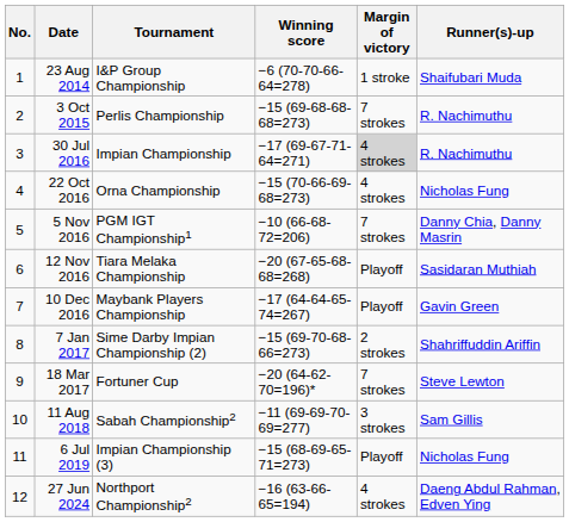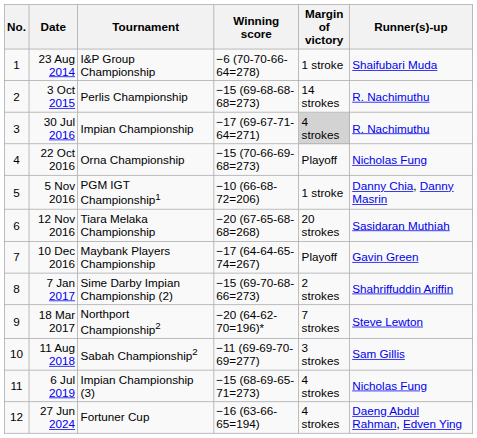 <table class="wikitable" style="font-size:95%;">
 <tr>
 <th>No.</th>
 <th>Date</th>
 <th>Tournament</th>
 <th>Winning score</th>
 <th>Margin of<br>victory</th>
 <th>Runner(s)-up</th>
 </tr>
 <tr>
 <td align=center>1</td>
 <td align=right>23 Aug <a href='#'>2014</a></td>
 <td>I&P Group Championship</td>
 <td>−6 (70-70-66-64=278)</td>
 <td>1 stroke</td>
 <td> <a href='#'>Shaifubari Muda</a></td>
 </tr>
 <tr>
 <td align=center>2</td>
 <td align=right>3 Oct <a href='#'>2015</a></td>
 <td>Perlis Championship</td>
 <td>−15 (69-68-68-68=273)</td>
-<td>7 strokes</td>
+<td>14 strokes</td>
 <td> <a href='#'>R. Nachimuthu</a></td>
 </tr>
 <tr>
 <td align=center>3</td>
 <td align=right>30 Jul <a href='#'>2016</a></td>
 <td>Impian Championship</td>
 <td>−17 (69-67-71-64=271)</td>
 <td style="background: lightgrey;">4 strokes</td>
 <td> <a href='#'>R. Nachimuthu</a></td>
 </tr>
 <tr>
 <td align=center>4</td>
 <td align=right>22 Oct 2016</td>
 <td>Orna Championship</td>
 <td>−15 (70-66-69-68=273)</td>
-<td>4 strokes</td>
+<td>Playoff</td>
 <td> <a href='#'>Nicholas Fung</a></td>
 </tr>
 <tr>
 <td align=center>5</td>
 <td align=right>5 Nov 2016</td>
 <td>PGM IGT Championship<sup>1</sup></td>
 <td>−10 (66-68-72=206)</td>
-<td>7 strokes</td>
+<td>1 stroke</td>
 <td> <a href='#'>Danny Chia</a>,  <a href='#'>Danny Masrin</a></td>
 </tr>
 <tr>
 <td align=center>6</td>
 <td align=right>12 Nov 2016</td>
 <td>Tiara Melaka Championship</td>
 <td>−20 (67-65-68-68=268)</td>
-<td>Playoff</td>
+<td>20 strokes</td>
 <td> <a href='#'>Sasidaran Muthiah</a></td>
 </tr>
 <tr>
 <td align=center>7</td>
 <td align=right>10 Dec 2016</td>
 <td>Maybank Players Championship</td>
 <td>−17 (64-64-65-74=267)</td>
 <td>Playoff</td>
 <td> <a href='#'>Gavin Green</a></td>
 </tr>
 <tr>
 <td align=center>8</td>
 <td align=right>7 Jan <a href='#'>2017</a></td>
 <td>Sime Darby Impian Championship (2)</td>
 <td>−15 (69-70-68-66=273)</td>
 <td>2 strokes</td>
 <td> <a href='#'>Shahriffuddin Ariffin</a></td>
 </tr>
 <tr>
 <td align=center>9</td>
 <td align=right>18 Mar 2017</td>
-<td>Fortuner Cup</td>
+<td>Northport Championship<sup>2</sup></td>
 <td>−20 (64-62-70=196)*</td>
 <td>7 strokes</td>
 <td> <a href='#'>Steve Lewton</a></td>
 </tr>
 <tr>
 <td align=center>10</td>
 <td align=right>11 Aug <a href='#'>2018</a></td>
 <td>Sabah Championship<sup>2</sup></td>
 <td>−11 (69-69-70-69=277)</td>
 <td>3 strokes</td>
 <td> <a href='#'>Sam Gillis</a></td>
 </tr>
 <tr>
 <td align=center>11</td>
 <td align=right>6 Jul <a href='#'>2019</a></td>
 <td>Impian Championship (3)</td>
 <td>−15 (68-69-65-71=273)</td>
-<td>Playoff</td>
+<td>4 strokes</td>
 <td> <a href='#'>Nicholas Fung</a></td>
 </tr>
 <tr>
 <td align=center>12</td>
 <td align=right>27 Jun <a href='#'>2024</a></td>
-<td>Northport Championship<sup>2</sup></td>
+<td>Fortuner Cup</td>
 <td>−16 (63-66-65=194)</td>
 <td>4 strokes</td>
 <td> <a href='#'>Daeng Abdul Rahman</a>,  <a href='#'>Edven Ying</a></td>
 </tr>
 </table>
